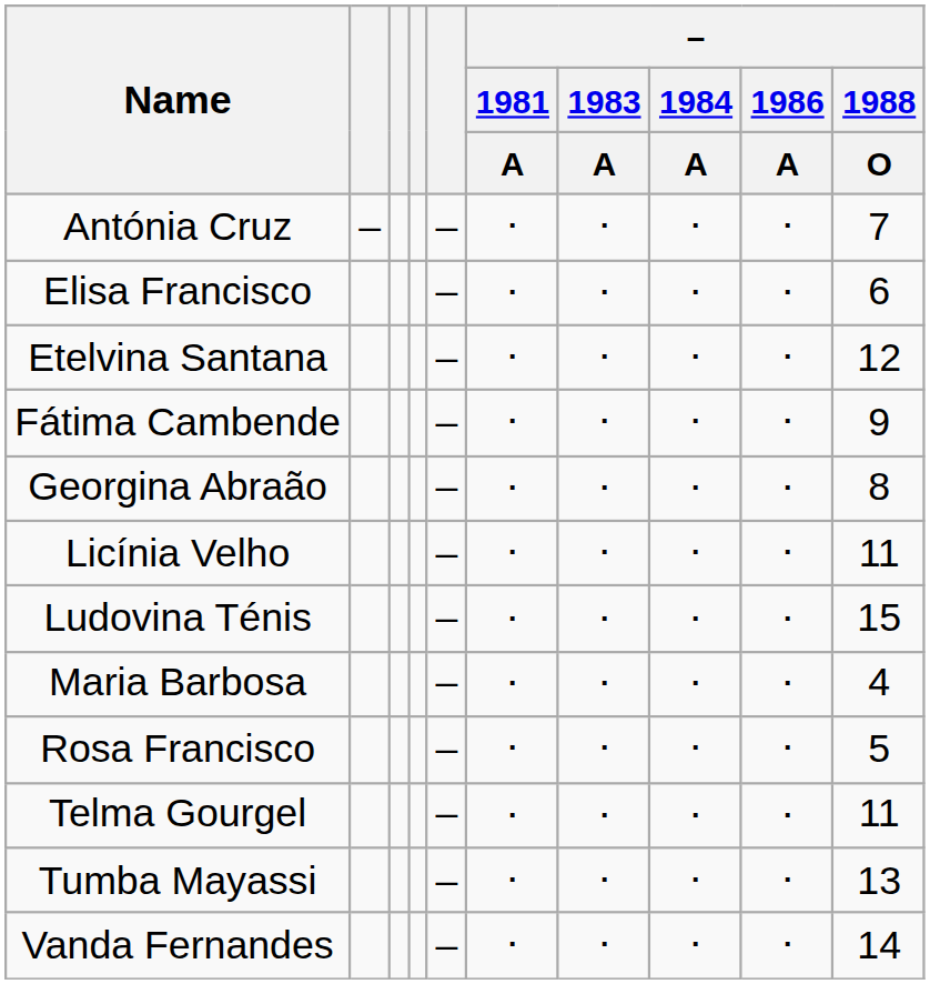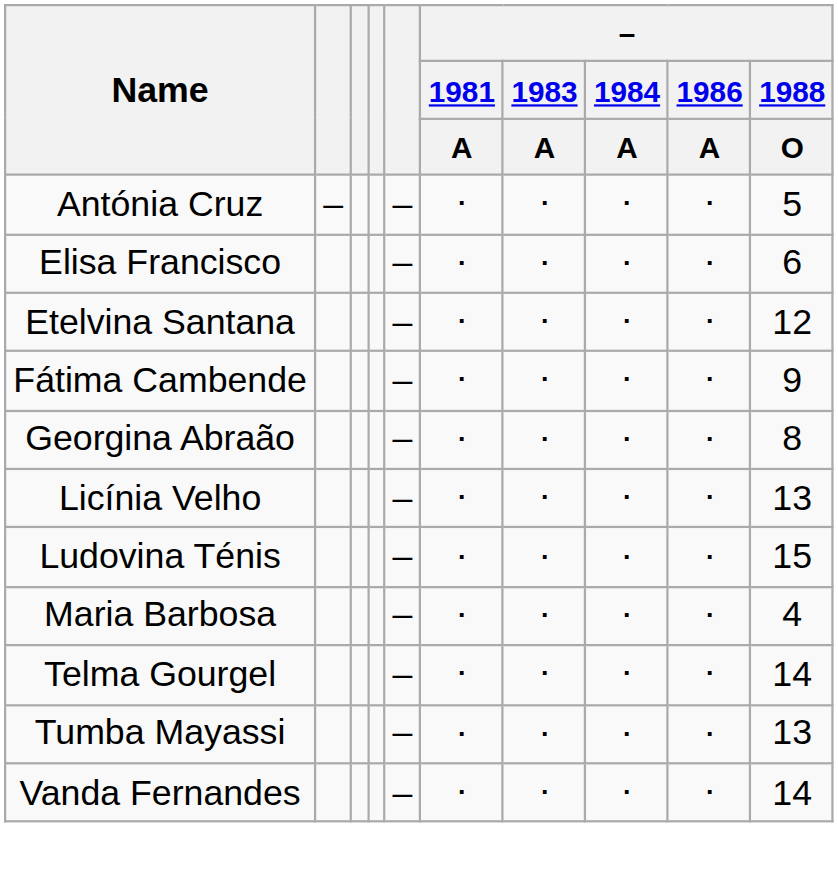 <table class="wikitable plainrowheaders sortable" style="text-align:center">
 <tr>
 <th scope="col" rowspan="3">Name</th>
 <th scope="col" rowspan="3"></th>
 <th scope="col" rowspan="3"></th>
 <th scope="col" rowspan="3"></th>
 <th scope="col" rowspan="3"></th>
 <th colspan="5"><small>–</small></th>
 </tr>
 <tr>
 <th colspan="1"><small><a href='#'>1981</a></small></th>
 <th colspan="1"><small><a href='#'>1983</a></small></th>
 <th colspan="1"><small><a href='#'>1984</a></small></th>
 <th colspan="1"><small><a href='#'>1986</a></small></th>
 <th colspan="1"><small><a href='#'>1988</a></small></th>
 </tr>
 <tr>
 <th scope="col" rowspan="1"><small>A</small></th>
 <th scope="col" rowspan="1"><small>A</small></th>
 <th scope="col" rowspan="1"><small>A</small></th>
 <th scope="col" rowspan="1"><small>A</small></th>
 <th scope="col" rowspan="1"><small>O</small></th>
 </tr>
 <tr>
 <td>Antónia Cruz</td>
 <td>–</td>
 <td></td>
 <td></td>
 <td>–</td>
 <td>⋅</td>
 <td>⋅</td>
 <td>⋅</td>
 <td>⋅</td>
-<td data-sort-value="07">7</td>
+<td data-sort-value="07">5</td>
 </tr>
 <tr>
 <td>Elisa Francisco</td>
 <td></td>
 <td></td>
 <td></td>
 <td>–</td>
 <td>⋅</td>
 <td>⋅</td>
 <td>⋅</td>
 <td>⋅</td>
 <td data-sort-value="06">6</td>
 </tr>
 <tr>
 <td>Etelvina Santana</td>
 <td></td>
 <td></td>
 <td></td>
 <td>–</td>
 <td>⋅</td>
 <td>⋅</td>
 <td>⋅</td>
 <td>⋅</td>
 <td>12</td>
 </tr>
 <tr>
 <td>Fátima Cambende</td>
 <td></td>
 <td></td>
 <td></td>
 <td>–</td>
 <td>⋅</td>
 <td>⋅</td>
 <td>⋅</td>
 <td>⋅</td>
 <td data-sort-value="09">9</td>
 </tr>
 <tr>
 <td>Georgina Abraão</td>
 <td></td>
 <td></td>
 <td></td>
 <td>–</td>
 <td>⋅</td>
 <td>⋅</td>
 <td>⋅</td>
 <td>⋅</td>
 <td data-sort-value="08">8</td>
 </tr>
 <tr>
 <td>Licínia Velho</td>
 <td></td>
 <td></td>
 <td></td>
 <td>–</td>
 <td>⋅</td>
 <td>⋅</td>
 <td>⋅</td>
 <td>⋅</td>
-<td>11</td>
+<td>13</td>
 </tr>
 <tr>
 <td>Ludovina Ténis</td>
 <td></td>
 <td></td>
 <td></td>
 <td>–</td>
 <td>⋅</td>
 <td>⋅</td>
 <td>⋅</td>
 <td>⋅</td>
 <td>15</td>
 </tr>
 <tr>
 <td>Maria Barbosa</td>
 <td></td>
 <td></td>
 <td></td>
 <td>–</td>
 <td>⋅</td>
 <td>⋅</td>
 <td>⋅</td>
 <td>⋅</td>
 <td data-sort-value="04">4</td>
 </tr>
 <tr>
-<td>Rosa Francisco</td>
-<td></td>
-<td></td>
-<td></td>
-<td>–</td>
-<td>⋅</td>
-<td>⋅</td>
-<td>⋅</td>
-<td>⋅</td>
-<td data-sort-value="05">5</td>
-</tr>
-<tr>
 <td>Telma Gourgel</td>
 <td></td>
 <td></td>
 <td></td>
 <td>–</td>
 <td>⋅</td>
 <td>⋅</td>
 <td>⋅</td>
 <td>⋅</td>
-<td>11</td>
+<td>14</td>
 </tr>
 <tr>
 <td>Tumba Mayassi</td>
 <td></td>
 <td></td>
 <td></td>
 <td>–</td>
 <td>⋅</td>
 <td>⋅</td>
 <td>⋅</td>
 <td>⋅</td>
 <td>13</td>
 </tr>
 <tr>
 <td>Vanda Fernandes</td>
 <td></td>
 <td></td>
 <td></td>
 <td>–</td>
 <td>⋅</td>
 <td>⋅</td>
 <td>⋅</td>
 <td>⋅</td>
 <td>14</td>
 </tr>
 </table>
